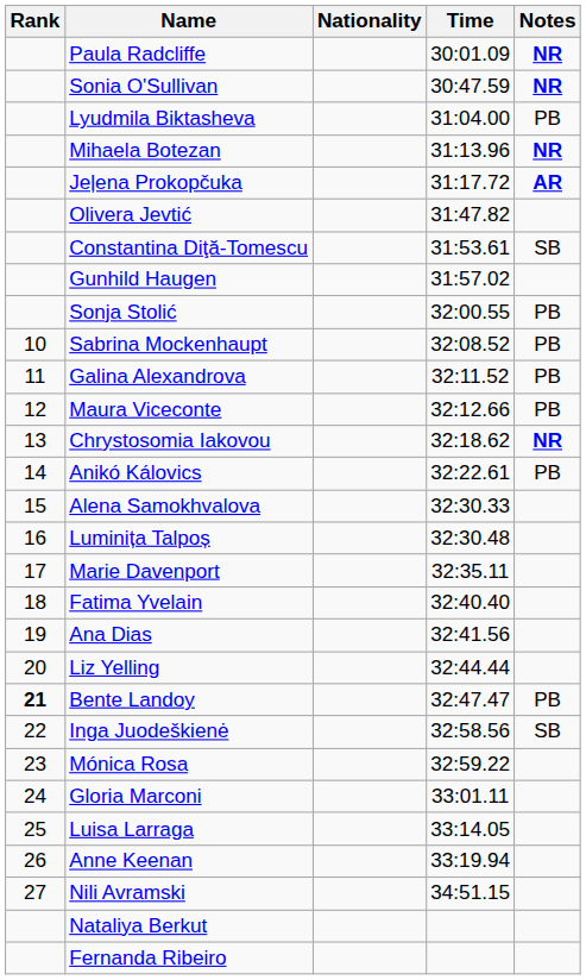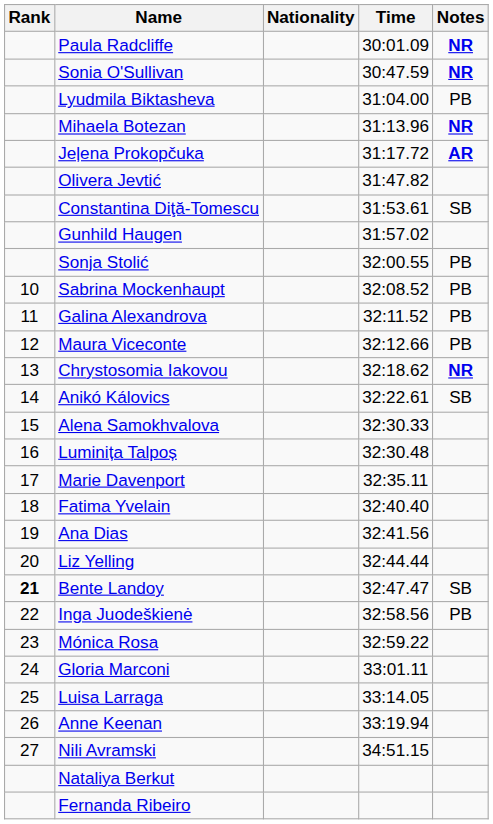 <table class="wikitable sortable" style="text-align:center">
 <tr>
 <th>Rank</th>
 <th>Name</th>
 <th>Nationality</th>
 <th>Time</th>
 <th>Notes</th>
 </tr>
 <tr>
 <td></td>
 <td align=left><a href='#'>Paula Radcliffe</a></td>
 <td align=left></td>
 <td>30:01.09</td>
 <td><strong><a href='#'>NR</a></strong></td>
 </tr>
 <tr>
 <td></td>
 <td align=left><a href='#'>Sonia O'Sullivan</a></td>
 <td align=left></td>
 <td>30:47.59</td>
 <td><strong><a href='#'>NR</a></strong></td>
 </tr>
 <tr>
 <td></td>
 <td align=left><a href='#'>Lyudmila Biktasheva</a></td>
 <td align=left></td>
 <td>31:04.00</td>
 <td>PB</td>
 </tr>
 <tr>
 <td></td>
 <td align=left><a href='#'>Mihaela Botezan</a></td>
 <td align=left></td>
 <td>31:13.96</td>
 <td><strong><a href='#'>NR</a></strong></td>
 </tr>
 <tr>
 <td></td>
 <td align=left><a href='#'>Jeļena Prokopčuka</a></td>
 <td align=left></td>
 <td>31:17.72</td>
 <td><strong><a href='#'>AR</a></strong></td>
 </tr>
 <tr>
 <td></td>
 <td align=left><a href='#'>Olivera Jevtić</a></td>
 <td align=left></td>
 <td>31:47.82</td>
 <td></td>
 </tr>
 <tr>
 <td></td>
 <td align=left><a href='#'>Constantina Diţă-Tomescu</a></td>
 <td align=left></td>
 <td>31:53.61</td>
 <td>SB</td>
 </tr>
 <tr>
 <td></td>
 <td align=left><a href='#'>Gunhild Haugen</a></td>
 <td align=left></td>
 <td>31:57.02</td>
 <td></td>
 </tr>
 <tr>
 <td></td>
 <td align=left><a href='#'>Sonja Stolić</a></td>
 <td align=left></td>
 <td>32:00.55</td>
 <td>PB</td>
 </tr>
 <tr>
 <td>10</td>
 <td align=left><a href='#'>Sabrina Mockenhaupt</a></td>
 <td align=left></td>
 <td>32:08.52</td>
 <td>PB</td>
 </tr>
 <tr>
 <td>11</td>
 <td align=left><a href='#'>Galina Alexandrova</a></td>
 <td align=left></td>
 <td>32:11.52</td>
 <td>PB</td>
 </tr>
 <tr>
 <td>12</td>
 <td align=left><a href='#'>Maura Viceconte</a></td>
 <td align=left></td>
 <td>32:12.66</td>
 <td>PB</td>
 </tr>
 <tr>
 <td>13</td>
 <td align=left><a href='#'>Chrystosomia Iakovou</a></td>
 <td align=left></td>
 <td>32:18.62</td>
 <td><strong><a href='#'>NR</a></strong></td>
 </tr>
 <tr>
 <td>14</td>
 <td align=left><a href='#'>Anikó Kálovics</a></td>
 <td align=left></td>
 <td>32:22.61</td>
-<td>PB</td>
+<td>SB</td>
 </tr>
 <tr>
 <td>15</td>
 <td align=left><a href='#'>Alena Samokhvalova</a></td>
 <td align=left></td>
 <td>32:30.33</td>
 <td></td>
 </tr>
 <tr>
 <td>16</td>
 <td align=left><a href='#'>Luminița Talpoș</a></td>
 <td align=left></td>
 <td>32:30.48</td>
 <td></td>
 </tr>
 <tr>
 <td>17</td>
 <td align=left><a href='#'>Marie Davenport</a></td>
 <td align=left></td>
 <td>32:35.11</td>
 <td></td>
 </tr>
 <tr>
 <td>18</td>
 <td align=left><a href='#'>Fatima Yvelain</a></td>
 <td align=left></td>
 <td>32:40.40</td>
 <td></td>
 </tr>
 <tr>
 <td>19</td>
 <td align=left><a href='#'>Ana Dias</a></td>
 <td align=left></td>
 <td>32:41.56</td>
 <td></td>
 </tr>
 <tr>
 <td>20</td>
 <td align=left><a href='#'>Liz Yelling</a></td>
 <td align=left></td>
 <td>32:44.44</td>
 <td></td>
 </tr>
 <tr>
 <td><strong>21</strong></td>
 <td align=left><a href='#'>Bente Landoy</a></td>
 <td align=left></td>
 <td>32:47.47</td>
-<td>PB</td>
+<td>SB</td>
 </tr>
 <tr>
 <td>22</td>
 <td align=left><a href='#'>Inga Juodeškienė</a></td>
 <td align=left></td>
 <td>32:58.56</td>
-<td>SB</td>
+<td>PB</td>
 </tr>
 <tr>
 <td>23</td>
 <td align=left><a href='#'>Mónica Rosa</a></td>
 <td align=left></td>
 <td>32:59.22</td>
 <td></td>
 </tr>
 <tr>
 <td>24</td>
 <td align=left><a href='#'>Gloria Marconi</a></td>
 <td align=left></td>
 <td>33:01.11</td>
 <td></td>
 </tr>
 <tr>
 <td>25</td>
 <td align=left><a href='#'>Luisa Larraga</a></td>
 <td align=left></td>
 <td>33:14.05</td>
 <td></td>
 </tr>
 <tr>
 <td>26</td>
 <td align=left><a href='#'>Anne Keenan</a></td>
 <td align=left></td>
 <td>33:19.94</td>
 <td></td>
 </tr>
 <tr>
 <td>27</td>
 <td align=left><a href='#'>Nili Avramski</a></td>
 <td align=left></td>
 <td>34:51.15</td>
 <td></td>
 </tr>
 <tr>
 <td></td>
 <td align=left><a href='#'>Nataliya Berkut</a></td>
 <td align=left></td>
 <td></td>
 <td></td>
 </tr>
 <tr>
 <td></td>
 <td align=left><a href='#'>Fernanda Ribeiro</a></td>
 <td align=left></td>
 <td></td>
 <td></td>
 </tr>
 </table>
